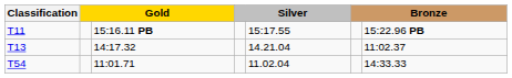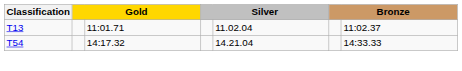 <table class=wikitable style="font-size:100%">
 <tr>
 <th rowspan="1" width="15%">Classification</th>
 <th colspan="2" style="background:gold;">Gold</th>
 <th colspan="2" style="background:silver;">Silver</th>
 <th colspan="2" style="background:#CC9966;">Bronze</th>
 </tr>
 <tr>
-<td><a href='#'>T11</a> <br></td>
-<td></td>
-<td>15:16.11 <strong>PB</strong></td>
-<td></td>
-<td>15:17.55</td>
-<td></td>
-<td>15:22.96 <strong>PB</strong></td>
-</tr>
-<tr>
 <td><a href='#'>T13</a> <br></td>
 <td></td>
-<td>14:17.32</td>
+<td>11:01.71</td>
 <td></td>
-<td>14.21.04</td>
+<td>11.02.04</td>
 <td></td>
 <td>11:02.37</td>
 </tr>
 <tr>
 <td><a href='#'>T54</a> <br></td>
 <td></td>
-<td>11:01.71</td>
+<td>14:17.32</td>
 <td></td>
-<td>11.02.04</td>
+<td>14.21.04</td>
 <td></td>
 <td>14:33.33</td>
 </tr>
 </table>
